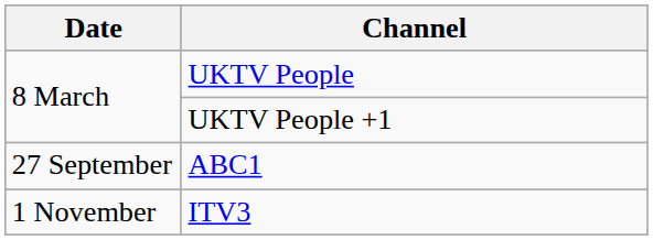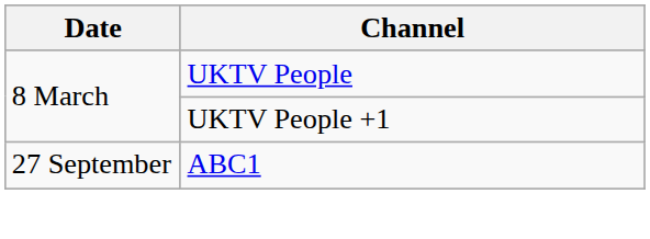 <table class="wikitable">
 <tr>
 <th width=90>Date</th>
 <th width=250>Channel</th>
 </tr>
 <tr>
 <td rowspan=2>8 March</td>
 <td><a href='#'>UKTV People</a></td>
 </tr>
 <tr>
 <td>UKTV People +1</td>
 </tr>
 <tr>
 <td>27 September</td>
 <td><a href='#'>ABC1</a></td>
 </tr>
-<tr>
-<td>1 November</td>
-<td><a href='#'>ITV3</a></td>
-</tr>
 </table>
